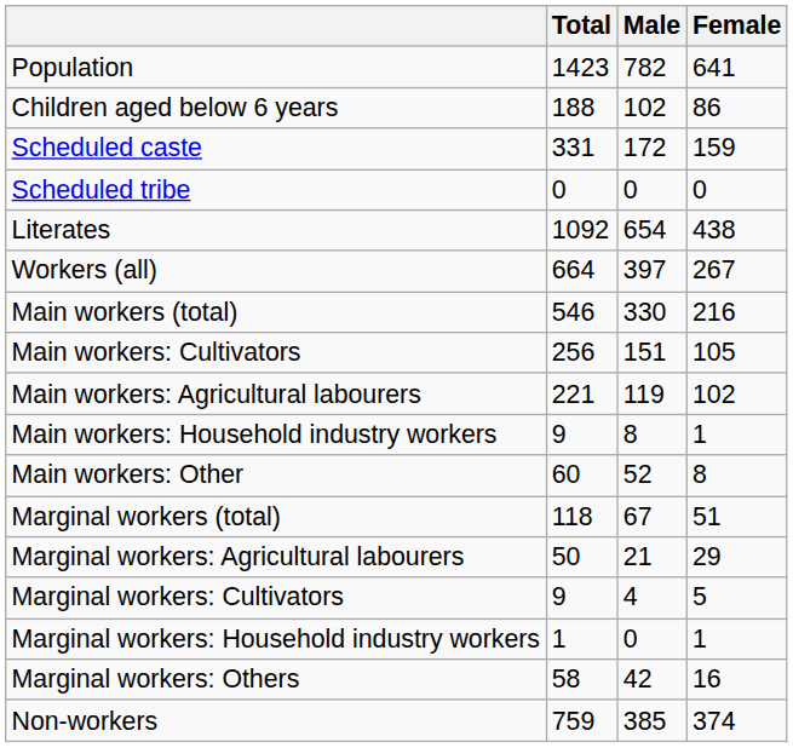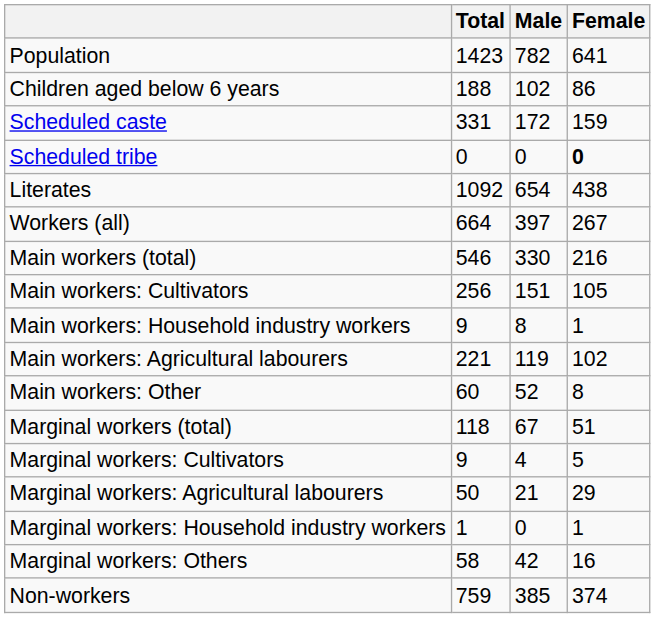 <table class="wikitable sortable">
 <tr>
 <th></th>
 <th>Total</th>
 <th>Male</th>
 <th>Female</th>
 </tr>
 <tr>
 <td>Population</td>
 <td>1423</td>
 <td>782</td>
 <td>641</td>
 </tr>
 <tr>
 <td>Children aged below 6 years</td>
 <td>188</td>
 <td>102</td>
 <td>86</td>
 </tr>
 <tr>
 <td><a href='#'>Scheduled caste</a></td>
 <td>331</td>
 <td>172</td>
 <td>159</td>
 </tr>
 <tr>
 <td><a href='#'>Scheduled tribe</a></td>
 <td>0</td>
 <td>0</td>
-<td>0</td>
+<td><strong>0</strong></td>
 </tr>
 <tr>
 <td>Literates</td>
 <td>1092</td>
 <td>654</td>
 <td>438</td>
 </tr>
 <tr>
 <td>Workers (all)</td>
 <td>664</td>
 <td>397</td>
 <td>267</td>
 </tr>
 <tr>
 <td>Main workers (total)</td>
 <td>546</td>
 <td>330</td>
 <td>216</td>
 </tr>
 <tr>
 <td>Main workers: Cultivators</td>
 <td>256</td>
 <td>151</td>
 <td>105</td>
 </tr>
 <tr>
+<td>Main workers: Household industry workers</td>
+<td>9</td>
+<td>8</td>
+<td>1</td>
+</tr>
+<tr>
 <td>Main workers: Agricultural labourers</td>
 <td>221</td>
 <td>119</td>
 <td>102</td>
-</tr>
-<tr>
-<td>Main workers: Household industry workers</td>
-<td>9</td>
-<td>8</td>
-<td>1</td>
 </tr>
 <tr>
 <td>Main workers: Other</td>
 <td>60</td>
 <td>52</td>
 <td>8</td>
 </tr>
 <tr>
 <td>Marginal workers (total)</td>
 <td>118</td>
 <td>67</td>
 <td>51</td>
 </tr>
 <tr>
+<td>Marginal workers: Cultivators</td>
+<td>9</td>
+<td>4</td>
+<td>5</td>
+</tr>
+<tr>
 <td>Marginal workers: Agricultural labourers</td>
 <td>50</td>
 <td>21</td>
 <td>29</td>
-</tr>
-<tr>
-<td>Marginal workers: Cultivators</td>
-<td>9</td>
-<td>4</td>
-<td>5</td>
 </tr>
 <tr>
 <td>Marginal workers: Household industry workers</td>
 <td>1</td>
 <td>0</td>
 <td>1</td>
 </tr>
 <tr>
 <td>Marginal workers: Others</td>
 <td>58</td>
 <td>42</td>
 <td>16</td>
 </tr>
 <tr>
 <td>Non-workers</td>
 <td>759</td>
 <td>385</td>
 <td>374</td>
 </tr>
 </table>
